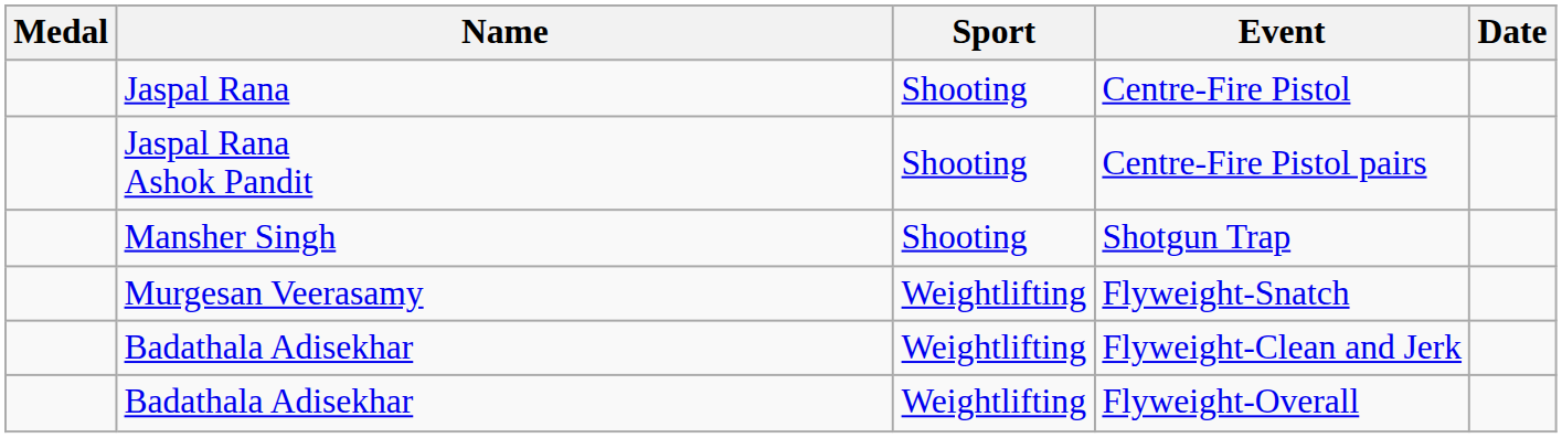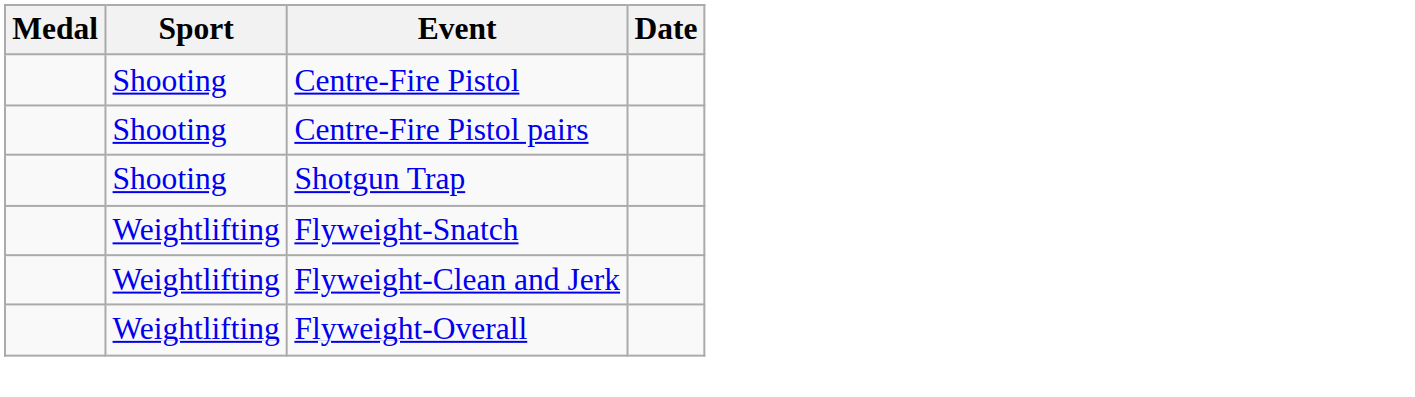 <table class="wikitable sortable">
 <tr>
 <th>Medal</th>
-<th width=350px>Name</th>
 <th>Sport</th>
 <th>Event</th>
 <th>Date</th>
 </tr>
 <tr>
 <td></td>
-<td><a href='#'>Jaspal Rana</a></td>
 <td><a href='#'>Shooting</a></td>
 <td><a href='#'>Centre-Fire Pistol</a></td>
 <td></td>
 </tr>
 <tr>
 <td></td>
-<td><a href='#'>Jaspal Rana</a><br><a href='#'>Ashok Pandit</a></td>
 <td><a href='#'>Shooting</a></td>
 <td><a href='#'>Centre-Fire Pistol pairs</a></td>
 <td></td>
 </tr>
 <tr>
 <td></td>
-<td><a href='#'>Mansher Singh</a></td>
 <td><a href='#'>Shooting</a></td>
 <td><a href='#'>Shotgun Trap</a></td>
 <td></td>
 </tr>
 <tr>
 <td></td>
-<td><a href='#'>Murgesan Veerasamy</a></td>
 <td><a href='#'>Weightlifting</a></td>
 <td><a href='#'>Flyweight-Snatch</a></td>
 <td></td>
 </tr>
 <tr>
 <td></td>
-<td><a href='#'>Badathala Adisekhar</a></td>
 <td><a href='#'>Weightlifting</a></td>
 <td><a href='#'>Flyweight-Clean and Jerk</a></td>
 <td></td>
 </tr>
 <tr>
 <td></td>
-<td><a href='#'>Badathala Adisekhar</a></td>
 <td><a href='#'>Weightlifting</a></td>
 <td><a href='#'>Flyweight-Overall</a></td>
 <td></td>
 </tr>
 </table>
